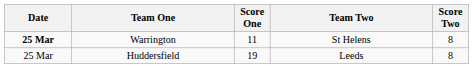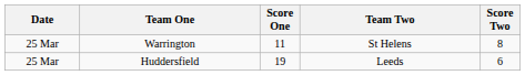 <table class="wikitable" style="text-align: center">
 <tr>
 <th width=100>Date</th>
 <th width=250>Team One</th>
 <th width=50>Score One</th>
 <th width=250>Team Two</th>
 <th width=50>Score Two</th>
 </tr>
 <tr>
-<td><strong>25 Mar</strong></td>
+<td>25 Mar</td>
 <td>Warrington</td>
 <td>11</td>
 <td>St Helens</td>
 <td>8</td>
 </tr>
 <tr>
 <td>25 Mar</td>
 <td>Huddersfield</td>
 <td>19</td>
 <td>Leeds</td>
-<td>8</td>
+<td>6</td>
 </tr>
 </table>
